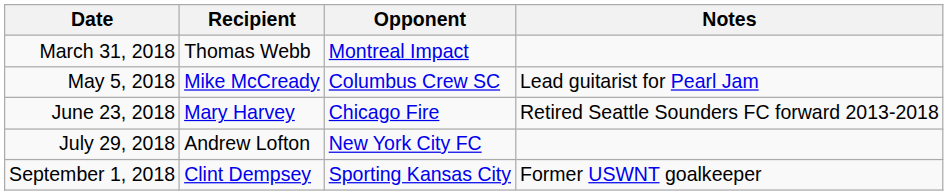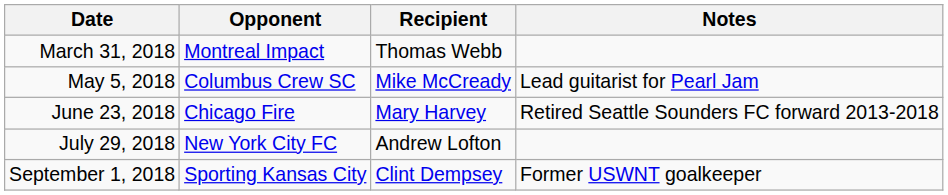 <table class="wikitable">
 <tr>
 <th>Date</th>
+<th>Opponent</th>
 <th>Recipient</th>
-<th>Opponent</th>
 <th>Notes</th>
 </tr>
 <tr>
 <td align="right">March 31, 2018</td>
+<td><a href='#'>Montreal Impact</a></td>
 <td>Thomas Webb</td>
-<td><a href='#'>Montreal Impact</a></td>
 <td></td>
 </tr>
 <tr>
 <td align="right">May 5, 2018</td>
+<td><a href='#'>Columbus Crew SC</a></td>
 <td><a href='#'>Mike McCready</a></td>
-<td><a href='#'>Columbus Crew SC</a></td>
 <td>Lead guitarist for <a href='#'>Pearl Jam</a></td>
 </tr>
 <tr>
 <td align="right">June 23, 2018</td>
+<td><a href='#'>Chicago Fire</a></td>
 <td><a href='#'>Mary Harvey</a></td>
-<td><a href='#'>Chicago Fire</a></td>
 <td>Retired Seattle Sounders FC forward 2013-2018</td>
 </tr>
 <tr>
 <td align="right">July 29, 2018</td>
+<td><a href='#'>New York City FC</a></td>
 <td>Andrew Lofton</td>
-<td><a href='#'>New York City FC</a></td>
 <td></td>
 </tr>
 <tr>
 <td align="right">September 1, 2018</td>
+<td><a href='#'>Sporting Kansas City</a></td>
 <td><a href='#'>Clint Dempsey</a></td>
-<td><a href='#'>Sporting Kansas City</a></td>
 <td>Former <a href='#'>USWNT</a> goalkeeper</td>
 </tr>
 </table>
